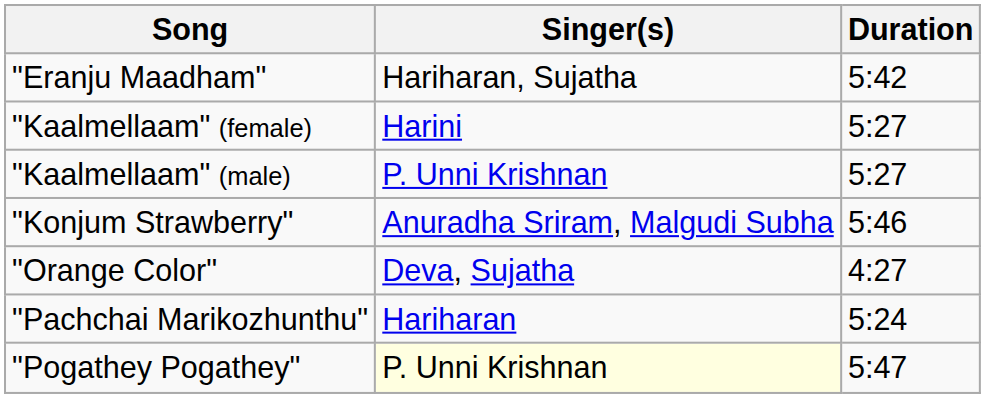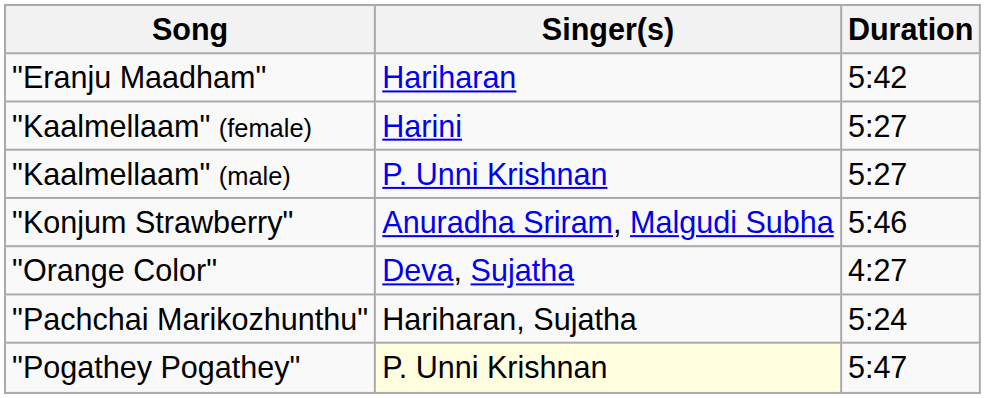 <table class="wikitable" style="font-size:95%;">
 <tr>
 <th>Song</th>
 <th>Singer(s)</th>
 <th>Duration</th>
 </tr>
 <tr>
 <td>"Eranju Maadham"</td>
-<td>Hariharan, Sujatha</td>
+<td><a href='#'>Hariharan</a></td>
 <td>5:42</td>
 </tr>
 <tr>
 <td>"Kaalmellaam" <small>(female)</small></td>
 <td><a href='#'>Harini</a></td>
 <td>5:27</td>
 </tr>
 <tr>
 <td>"Kaalmellaam" <small>(male)</small></td>
 <td><a href='#'>P. Unni Krishnan</a></td>
 <td>5:27</td>
 </tr>
 <tr>
 <td>"Konjum Strawberry"</td>
 <td><a href='#'>Anuradha Sriram</a>, <a href='#'>Malgudi Subha</a></td>
 <td>5:46</td>
 </tr>
 <tr>
 <td>"Orange Color"</td>
 <td><a href='#'>Deva</a>, <a href='#'>Sujatha</a></td>
 <td>4:27</td>
 </tr>
 <tr>
 <td>"Pachchai Marikozhunthu"</td>
-<td><a href='#'>Hariharan</a></td>
+<td>Hariharan, Sujatha</td>
 <td>5:24</td>
 </tr>
 <tr>
 <td>"Pogathey Pogathey"</td>
 <td style="background: lightyellow;">P. Unni Krishnan</td>
 <td>5:47</td>
 </tr>
 </table>
